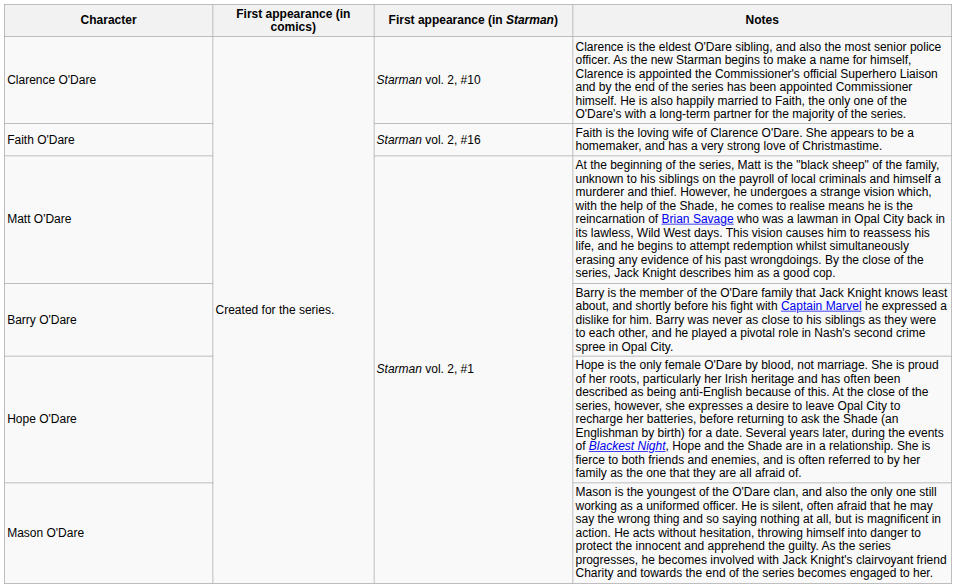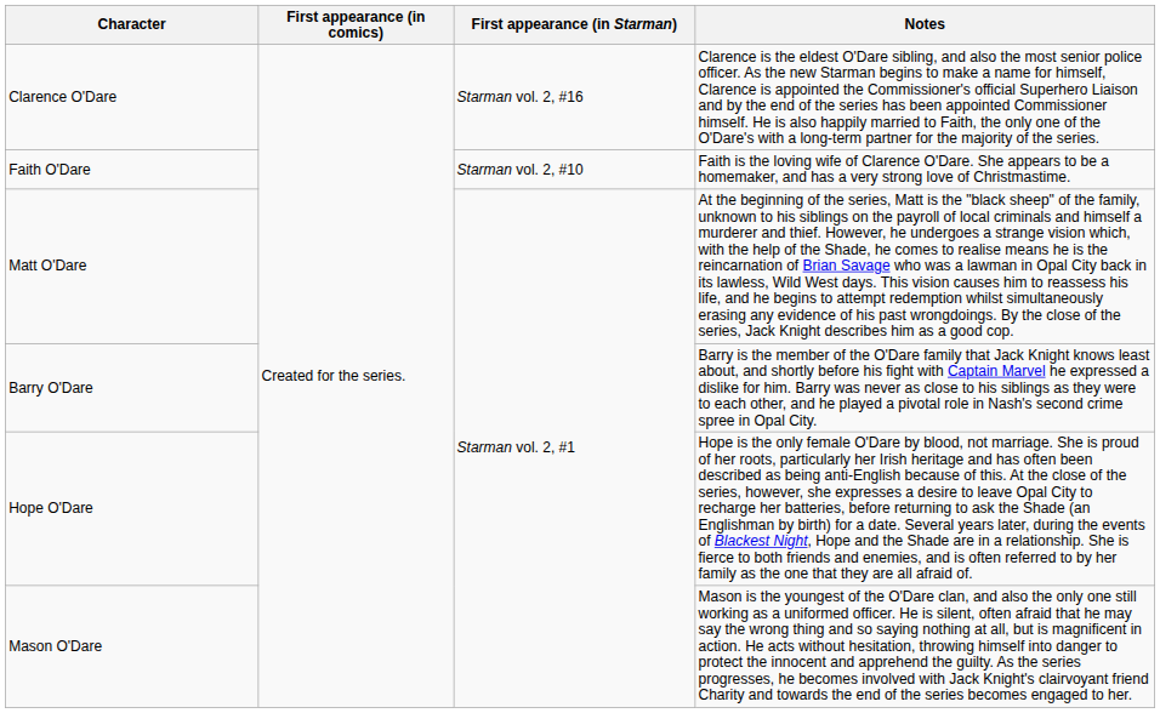 <table class="wikitable" width=100%>
 <tr>
 <th width=22%>Character</th>
 <th width=17%>First appearance (in comics)</th>
 <th width=21%>First appearance (in <em>Starman</em>)</th>
 <th width=40%>Notes</th>
 </tr>
 <tr>
 <td>Clarence O'Dare</td>
 <td rowspan=6>Created for the series.</td>
-<td><em>Starman</em> vol. 2, #10</td>
+<td><em>Starman</em> vol. 2, #16</td>
 <td>Clarence is the eldest O'Dare sibling, and also the most senior police officer. As the new Starman begins to make a name for himself, Clarence is appointed the Commissioner's official Superhero Liaison and by the end of the series has been appointed Commissioner himself. He is also happily married to Faith, the only one of the O'Dare's with a long-term partner for the majority of the series.</td>
 </tr>
 <tr>
 <td>Faith O'Dare</td>
-<td><em>Starman</em> vol. 2, #16</td>
+<td><em>Starman</em> vol. 2, #10</td>
 <td>Faith is the loving wife of Clarence O'Dare. She appears to be a homemaker, and has a very strong love of Christmastime.</td>
 </tr>
 <tr>
 <td>Matt O'Dare</td>
 <td rowspan=4><em>Starman</em> vol. 2, #1</td>
 <td>At the beginning of the series, Matt is the "black sheep" of the family, unknown to his siblings on the payroll of local criminals and himself a murderer and thief. However, he undergoes a strange vision which, with the help of the Shade, he comes to realise means he is the reincarnation of <a href='#'>Brian Savage</a> who was a lawman in Opal City back in its lawless, Wild West days. This vision causes him to reassess his life, and he begins to attempt redemption whilst simultaneously erasing any evidence of his past wrongdoings. By the close of the series, Jack Knight describes him as a good cop.</td>
 </tr>
 <tr>
 <td>Barry O'Dare</td>
 <td>Barry is the member of the O'Dare family that Jack Knight knows least about, and shortly before his fight with <a href='#'>Captain Marvel</a> he expressed a dislike for him. Barry was never as close to his siblings as they were to each other, and he played a pivotal role in Nash's second crime spree in Opal City.</td>
 </tr>
 <tr>
 <td>Hope O'Dare</td>
 <td>Hope is the only female O'Dare by blood, not marriage. She is proud of her roots, particularly her Irish heritage and has often been described as being anti-English because of this. At the close of the series, however, she expresses a desire to leave Opal City to recharge her batteries, before returning to ask the Shade (an Englishman by birth) for a date. Several years later, during the events of <em><a href='#'>Blackest Night</a></em>, Hope and the Shade are in a relationship. She is fierce to both friends and enemies, and is often referred to by her family as the one that they are all afraid of.</td>
 </tr>
 <tr>
 <td>Mason O'Dare</td>
 <td>Mason is the youngest of the O'Dare clan, and also the only one still working as a uniformed officer. He is silent, often afraid that he may say the wrong thing and so saying nothing at all, but is magnificent in action. He acts without hesitation, throwing himself into danger to protect the innocent and apprehend the guilty. As the series progresses, he becomes involved with Jack Knight's clairvoyant friend Charity and towards the end of the series becomes engaged to her.</td>
 </tr>
 </table>
